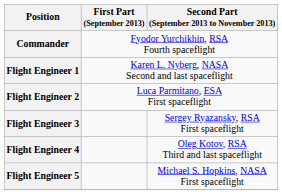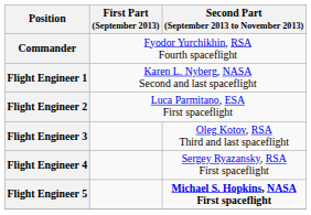 <table class="wikitable">
 <tr>
 <th>Position</th>
 <th>First Part<br><small>(September 2013)</small></th>
 <th>Second Part<br><small>(September 2013 to November 2013)</small></th>
 </tr>
 <tr>
 <th>Commander</th>
 <td colspan=2 align=center> <a href='#'>Fyodor Yurchikhin</a>, <a href='#'>RSA</a><br>Fourth spaceflight</td>
 </tr>
 <tr>
 <th>Flight Engineer 1</th>
 <td colspan=2 align=center> <a href='#'>Karen L. Nyberg</a>, <a href='#'>NASA</a><br>Second and last spaceflight</td>
 </tr>
 <tr>
 <th>Flight Engineer 2</th>
 <td colspan=2 align=center> <a href='#'>Luca Parmitano</a>, <a href='#'>ESA</a><br>First spaceflight</td>
 </tr>
 <tr>
 <th>Flight Engineer 3</th>
 <td></td>
-<td align=center> <a href='#'>Sergey Ryazansky</a>, <a href='#'>RSA</a><br>First spaceflight</td>
+<td align=center> <a href='#'>Oleg Kotov</a>, <a href='#'>RSA</a><br>Third and last spaceflight</td>
 </tr>
 <tr>
 <th>Flight Engineer 4</th>
 <td></td>
-<td align=center> <a href='#'>Oleg Kotov</a>, <a href='#'>RSA</a><br>Third and last spaceflight</td>
+<td align=center> <a href='#'>Sergey Ryazansky</a>, <a href='#'>RSA</a><br>First spaceflight</td>
 </tr>
 <tr>
 <th>Flight Engineer 5</th>
 <td></td>
-<td align=center> <a href='#'>Michael S. Hopkins</a>, <a href='#'>NASA</a><br>First spaceflight</td>
+<td align=center><strong> <a href='#'>Michael S. Hopkins</a>, <a href='#'>NASA</a><br>First spaceflight</strong></td>
 </tr>
 <tr>
 </tr>
 </table>
